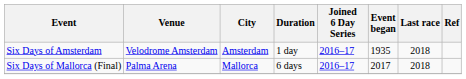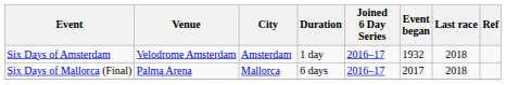 <table class = "wikitable sortable">
 <tr>
 <th>Event</th>
 <th>Venue</th>
 <th width=80>City</th>
 <th>Duration</th>
 <th width=75>Joined <br> 6 Day Series</th>
 <th>Event <br> began</th>
 <th>Last race</th>
 <th>Ref</th>
 </tr>
 <tr>
 <td> <a href='#'>Six Days of Amsterdam</a></td>
 <td><a href='#'>Velodrome Amsterdam</a></td>
 <td><a href='#'>Amsterdam</a></td>
 <td>1 day</td>
 <td><a href='#'>2016–17</a></td>
-<td>1935</td>
+<td>1932</td>
 <td align=center>2018</td>
 <td align=center></td>
 </tr>
 <tr>
 <td> <a href='#'>Six Days of Mallorca</a> (Final)</td>
 <td><a href='#'>Palma Arena</a></td>
 <td><a href='#'>Mallorca</a></td>
 <td>6 days</td>
 <td><a href='#'>2016–17</a></td>
 <td>2017</td>
 <td align=center>2018</td>
 <td align=center></td>
 </tr>
 <tr>
 </tr>
 </table>
